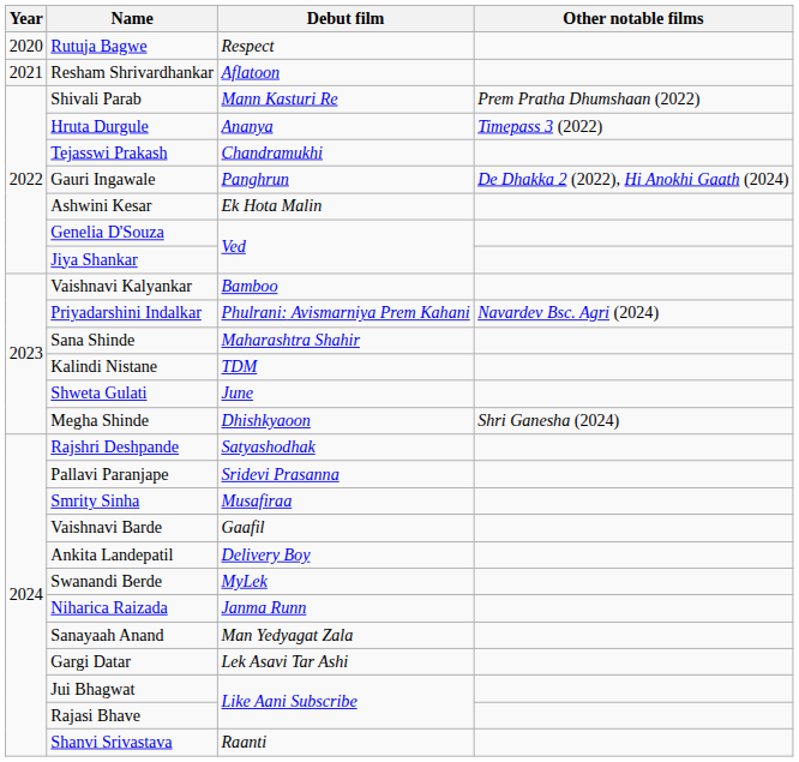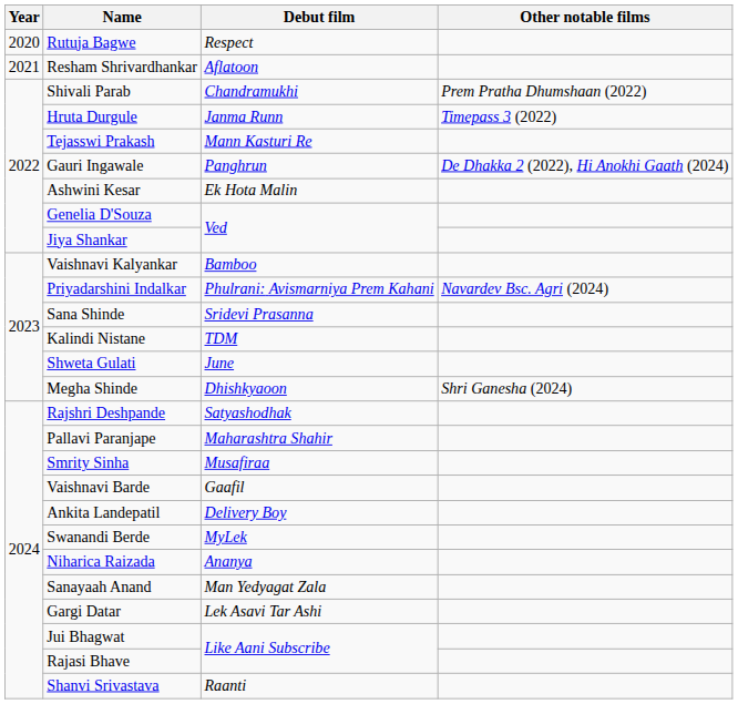 <table class="wikitable">
 <tr>
 <th>Year</th>
 <th>Name</th>
 <th>Debut film</th>
 <th>Other notable films</th>
 </tr>
 <tr>
 <td>2020</td>
 <td><a href='#'>Rutuja Bagwe</a></td>
 <td><em>Respect</em></td>
 <td></td>
 </tr>
 <tr>
 <td>2021</td>
 <td>Resham Shrivardhankar</td>
 <td><em><a href='#'>Aflatoon</a></em></td>
 <td></td>
 </tr>
 <tr>
 <td rowspan="7">2022</td>
 <td>Shivali Parab</td>
-<td><em><a href='#'>Mann Kasturi Re</a></em></td>
+<td><em><a href='#'>Chandramukhi</a></em></td>
 <td><em>Prem Pratha Dhumshaan</em> (2022)</td>
 </tr>
 <tr>
 <td><a href='#'>Hruta Durgule</a></td>
-<td><em><a href='#'>Ananya</a></em></td>
+<td><em><a href='#'>Janma Runn</a></em></td>
 <td><em><a href='#'>Timepass 3</a></em> (2022)</td>
 </tr>
 <tr>
 <td><a href='#'>Tejasswi Prakash</a></td>
-<td><em><a href='#'>Chandramukhi</a></em></td>
+<td><em><a href='#'>Mann Kasturi Re</a></em></td>
 <td></td>
 </tr>
 <tr>
 <td>Gauri Ingawale</td>
 <td><em><a href='#'>Panghrun</a></em></td>
 <td><em><a href='#'>De Dhakka 2</a></em> (2022), <em><a href='#'>Hi Anokhi Gaath</a></em> (2024)</td>
 </tr>
 <tr>
 <td>Ashwini Kesar</td>
 <td><em>Ek Hota Malin</em></td>
 <td></td>
 </tr>
 <tr>
 <td><a href='#'>Genelia D'Souza</a></td>
 <td rowspan="2"><em><a href='#'>Ved</a></em></td>
 <td></td>
 </tr>
 <tr>
 <td><a href='#'>Jiya Shankar</a></td>
 <td></td>
 </tr>
 <tr>
 <td rowspan="6">2023</td>
 <td>Vaishnavi Kalyankar</td>
 <td><em><a href='#'>Bamboo</a></em></td>
 <td></td>
 </tr>
 <tr>
 <td><a href='#'>Priyadarshini Indalkar</a></td>
 <td><a href='#'><em>Phulrani:</em> <em>Avismarniya Prem Kahani</em></a></td>
 <td><em><a href='#'>Navardev Bsc. Agri</a></em> (2024)</td>
 </tr>
 <tr>
 <td>Sana Shinde</td>
-<td><em><a href='#'>Maharashtra Shahir</a></em></td>
+<td><em><a href='#'>Sridevi Prasanna</a></em></td>
 <td></td>
 </tr>
 <tr>
 <td>Kalindi Nistane</td>
 <td><em><a href='#'>TDM</a></em></td>
 <td></td>
 </tr>
 <tr>
 <td><a href='#'>Shweta Gulati</a></td>
 <td><em><a href='#'>June</a></em></td>
 <td></td>
 </tr>
 <tr>
 <td>Megha Shinde</td>
 <td><em><a href='#'>Dhishkyaoon</a></em></td>
 <td><em>Shri Ganesha</em> (2024)</td>
 </tr>
 <tr>
 <td rowspan="12">2024</td>
 <td><a href='#'>Rajshri Deshpande</a></td>
 <td><em><a href='#'>Satyashodhak</a></em></td>
 <td></td>
 </tr>
 <tr>
 <td>Pallavi Paranjape</td>
-<td><em><a href='#'>Sridevi Prasanna</a></em></td>
+<td><em><a href='#'>Maharashtra Shahir</a></em></td>
 <td></td>
 </tr>
 <tr>
 <td><a href='#'>Smrity Sinha</a></td>
 <td><em><a href='#'>Musafiraa</a></em></td>
 <td></td>
 </tr>
 <tr>
 <td>Vaishnavi Barde</td>
 <td><em>Gaafil</em></td>
 <td></td>
 </tr>
 <tr>
 <td>Ankita Landepatil</td>
 <td><em><a href='#'>Delivery Boy</a></em></td>
 <td></td>
 </tr>
 <tr>
 <td>Swanandi Berde</td>
 <td><em><a href='#'>MyLek</a></em></td>
 <td></td>
 </tr>
 <tr>
 <td><a href='#'>Niharica Raizada</a></td>
-<td><em><a href='#'>Janma Runn</a></em></td>
+<td><em><a href='#'>Ananya</a></em></td>
 <td></td>
 </tr>
 <tr>
 <td>Sanayaah Anand</td>
 <td><em>Man Yedyagat Zala</em></td>
 <td></td>
 </tr>
 <tr>
 <td>Gargi Datar</td>
 <td><em>Lek Asavi Tar Ashi</em></td>
 <td></td>
 </tr>
 <tr>
 <td>Jui Bhagwat</td>
 <td rowspan="2"><em><a href='#'>Like Aani Subscribe</a></em></td>
 <td></td>
 </tr>
 <tr>
 <td>Rajasi Bhave</td>
 <td></td>
 </tr>
 <tr>
 <td><a href='#'>Shanvi Srivastava</a></td>
 <td><em>Raanti</em></td>
 <td></td>
 </tr>
 </table>
